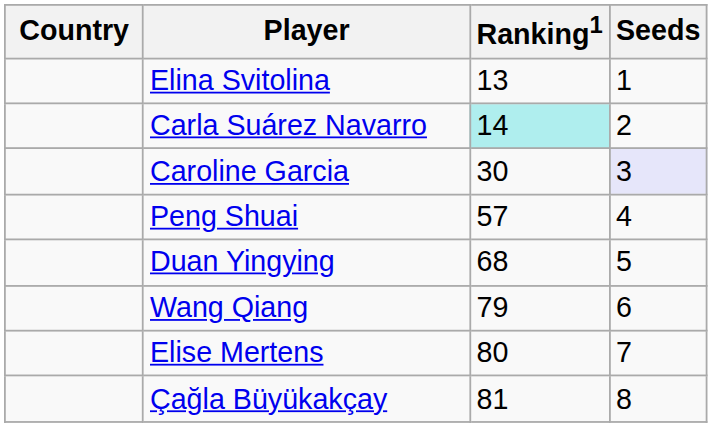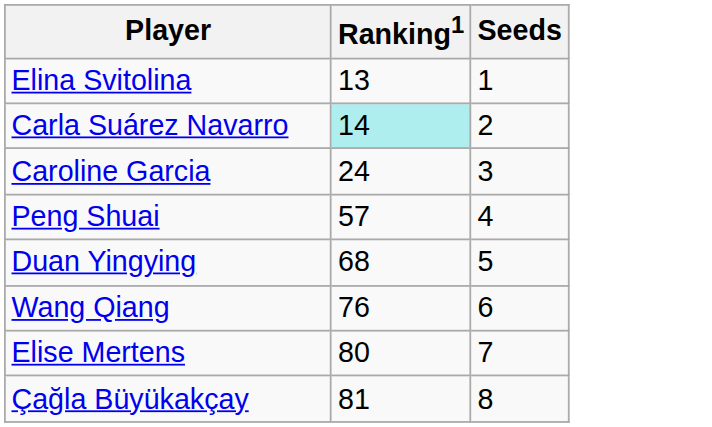 <table class="sortable wikitable">
 <tr>
-<th width="70">Country</th>
 <th width="175">Player</th>
 <th>Ranking<sup>1</sup></th>
 <th>Seeds</th>
 </tr>
 <tr>
-<td></td>
 <td><a href='#'>Elina Svitolina</a></td>
 <td>13</td>
 <td>1</td>
 </tr>
 <tr>
-<td></td>
 <td><a href='#'>Carla Suárez Navarro</a></td>
 <td style="background: paleturquoise;">14</td>
 <td>2</td>
 </tr>
 <tr>
-<td></td>
 <td><a href='#'>Caroline Garcia</a></td>
-<td>30</td>
-<td style="background: lavender;">3</td>
+<td>24</td>
+<td>3</td>
 </tr>
 <tr>
-<td></td>
 <td><a href='#'>Peng Shuai</a></td>
 <td>57</td>
 <td>4</td>
 </tr>
 <tr>
-<td></td>
 <td><a href='#'>Duan Yingying</a></td>
 <td>68</td>
 <td>5</td>
 </tr>
 <tr>
-<td></td>
 <td><a href='#'>Wang Qiang</a></td>
-<td>79</td>
+<td>76</td>
 <td>6</td>
 </tr>
 <tr>
-<td></td>
 <td><a href='#'>Elise Mertens</a></td>
 <td>80</td>
 <td>7</td>
 </tr>
 <tr>
-<td></td>
 <td><a href='#'>Çağla Büyükakçay</a></td>
 <td>81</td>
 <td>8</td>
 </tr>
 </table>
